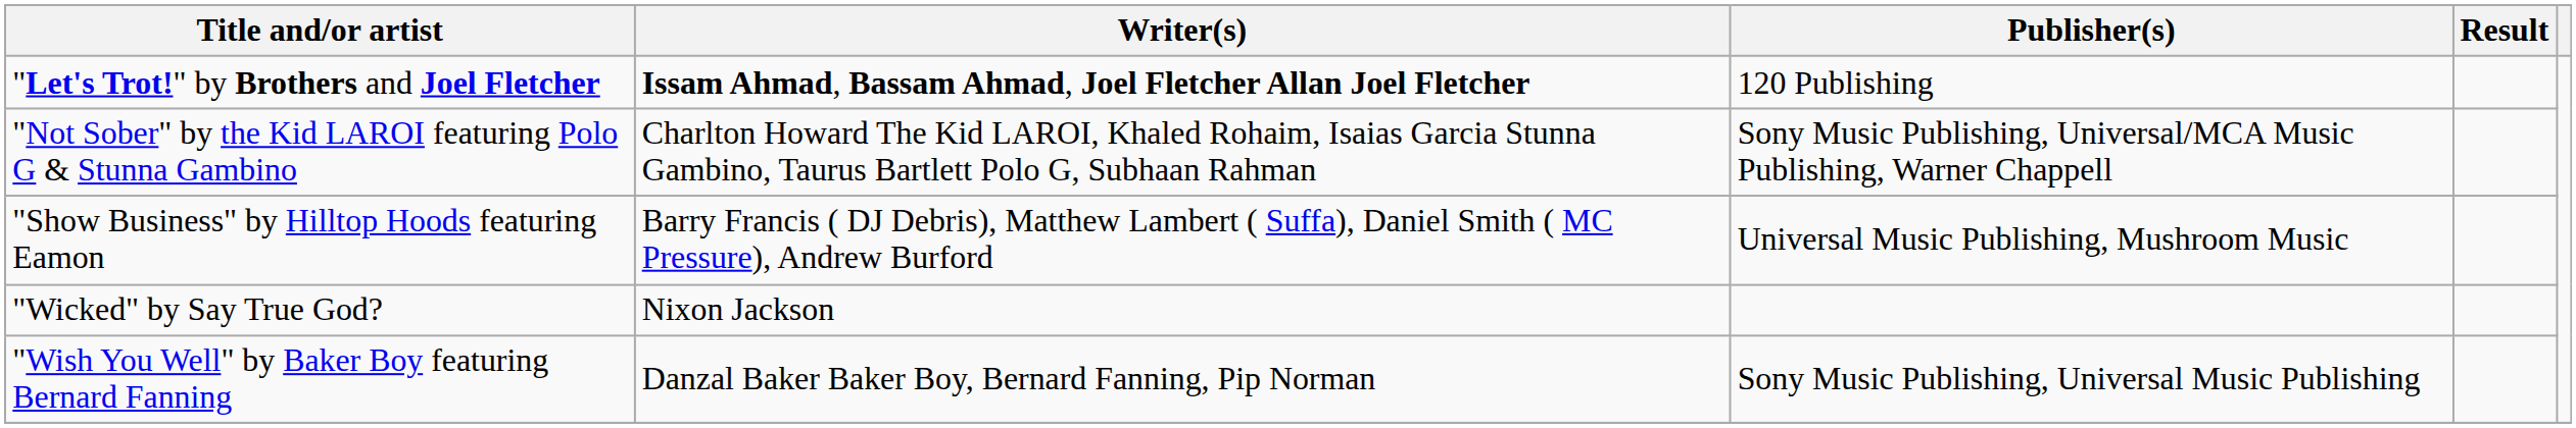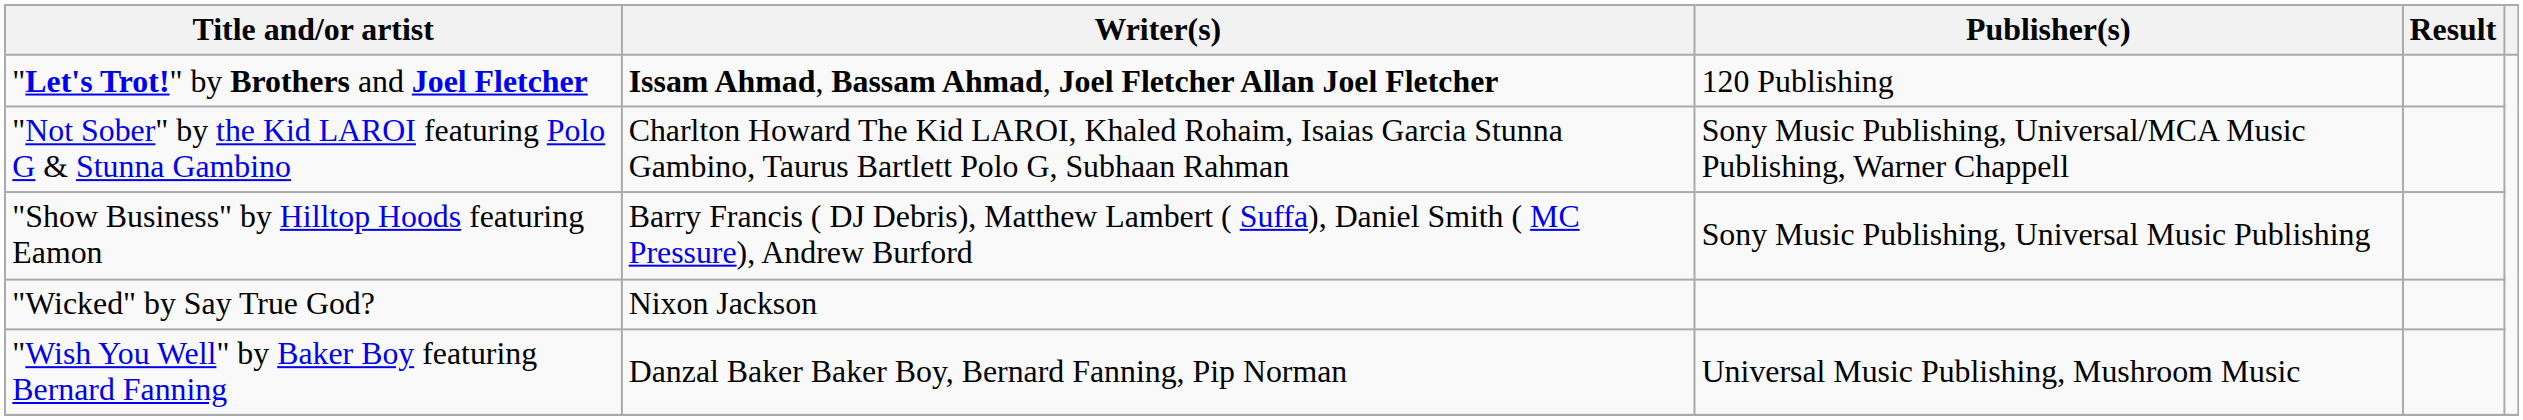 <table class="wikitable" width=100%>
 <tr>
 <th scope="col">Title and/or artist</th>
 <th scope="col">Writer(s)</th>
 <th scope="col">Publisher(s)</th>
 <th scope="col">Result</th>
 <th scope="col"></th>
 </tr>
 <tr>
 <td>"<strong><a href='#'>Let's Trot!</a></strong>" by <strong>Brothers</strong> and <strong><a href='#'>Joel Fletcher</a></strong></td>
 <td><strong>Issam Ahmad</strong>, <strong>Bassam Ahmad</strong>, <strong>Joel Fletcher Allan</strong>  <strong>Joel Fletcher</strong></td>
 <td>120 Publishing</td>
 <td></td>
 <td rowspan="5"></td>
 </tr>
 <tr>
 <td>"<a href='#'>Not Sober</a>" by <a href='#'>the Kid LAROI</a> featuring <a href='#'>Polo G</a> & <a href='#'>Stunna Gambino</a></td>
 <td>Charlton Howard  The Kid LAROI, Khaled Rohaim, Isaias  Garcia Stunna Gambino, Taurus Bartlett  Polo G, Subhaan Rahman</td>
 <td>Sony Music Publishing, Universal/MCA Music Publishing, Warner Chappell</td>
 <td></td>
 </tr>
 <tr>
 <td>"Show Business" by <a href='#'>Hilltop Hoods</a> featuring Eamon</td>
 <td>Barry Francis ( DJ Debris), Matthew Lambert ( <a href='#'>Suffa</a>), Daniel Smith ( <a href='#'>MC Pressure</a>), Andrew Burford</td>
-<td>Universal Music Publishing, Mushroom Music</td>
+<td>Sony Music Publishing, Universal Music Publishing</td>
 <td></td>
 </tr>
 <tr>
 <td>"Wicked" by Say True God?</td>
 <td>Nixon Jackson</td>
 <td></td>
 <td></td>
 </tr>
 <tr>
 <td>"<a href='#'>Wish You Well</a>" by <a href='#'>Baker Boy</a> featuring <a href='#'>Bernard Fanning</a></td>
 <td>Danzal Baker  Baker Boy, Bernard Fanning, Pip Norman</td>
-<td>Sony Music Publishing, Universal Music Publishing</td>
+<td>Universal Music Publishing, Mushroom Music</td>
 <td></td>
 </tr>
 <tr>
 </tr>
 </table>
